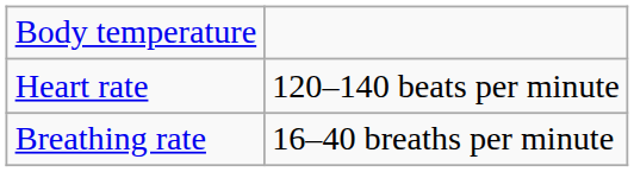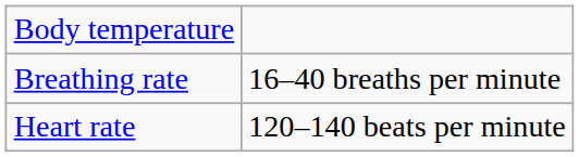 <table class="wikitable" style="float:right; text-align:left; margin:10px">
 <tr>
 <td><a href='#'>Body temperature</a></td>
 <td></td>
 </tr>
 <tr>
+<td><a href='#'>Breathing rate</a></td>
+<td>16–40 breaths per minute</td>
+</tr>
+<tr>
 <td><a href='#'>Heart rate</a></td>
 <td>120–140 beats per minute</td>
 </tr>
-<tr>
-<td><a href='#'>Breathing rate</a></td>
-<td>16–40 breaths per minute</td>
-</tr>
 </table>
